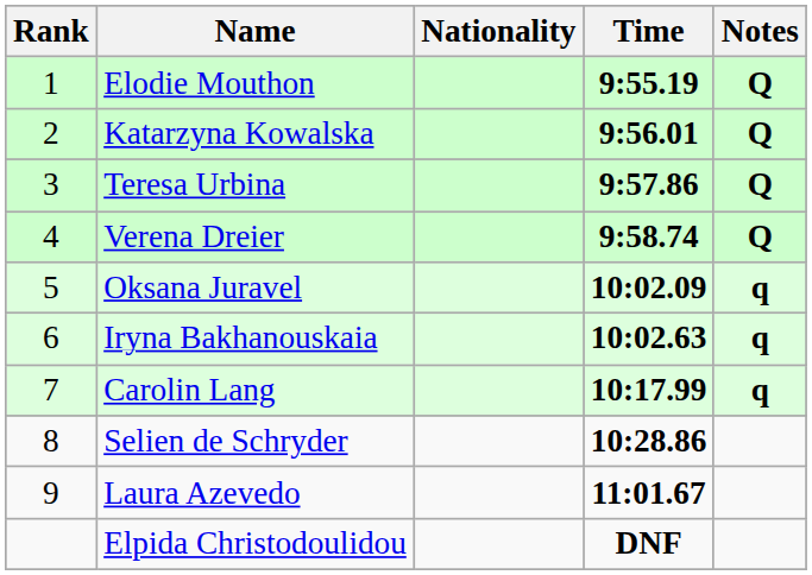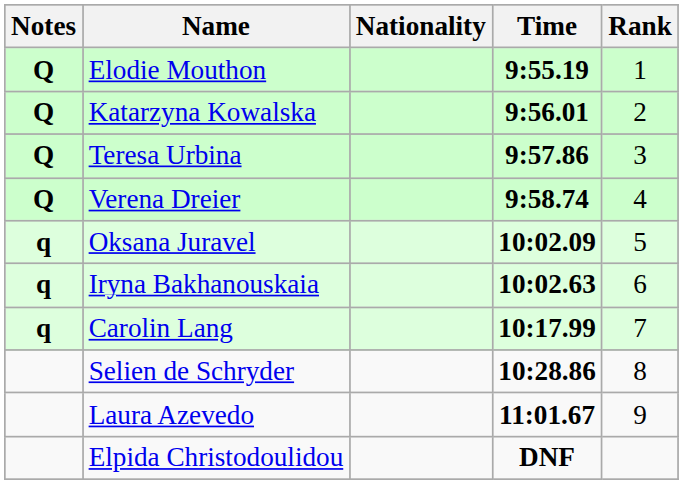 <table class="wikitable sortable" style="text-align:center">
 <tr>
-<th>Rank</th>
+<th>Notes</th>
 <th>Name</th>
 <th>Nationality</th>
 <th>Time</th>
-<th>Notes</th>
+<th>Rank</th>
 </tr>
 <tr bgcolor=ccffcc>
-<td>1</td>
+<td><strong>Q</strong></td>
 <td align=left><a href='#'>Elodie Mouthon</a></td>
 <td align=left></td>
 <td><strong>9:55.19</strong></td>
-<td><strong>Q</strong></td>
+<td>1</td>
 </tr>
 <tr bgcolor=ccffcc>
-<td>2</td>
+<td><strong>Q</strong></td>
 <td align=left><a href='#'>Katarzyna Kowalska</a></td>
 <td align=left></td>
 <td><strong>9:56.01</strong></td>
-<td><strong>Q</strong></td>
+<td>2</td>
 </tr>
 <tr bgcolor=ccffcc>
-<td>3</td>
+<td><strong>Q</strong></td>
 <td align=left><a href='#'>Teresa Urbina</a></td>
 <td align=left></td>
 <td><strong>9:57.86</strong></td>
-<td><strong>Q</strong></td>
+<td>3</td>
 </tr>
 <tr bgcolor=ccffcc>
-<td>4</td>
+<td><strong>Q</strong></td>
 <td align=left><a href='#'>Verena Dreier</a></td>
 <td align=left></td>
 <td><strong>9:58.74</strong></td>
-<td><strong>Q</strong></td>
+<td>4</td>
 </tr>
 <tr bgcolor=ddffdd>
-<td>5</td>
+<td><strong>q</strong></td>
 <td align=left><a href='#'>Oksana Juravel</a></td>
 <td align=left></td>
 <td><strong>10:02.09</strong></td>
-<td><strong>q</strong></td>
+<td>5</td>
 </tr>
 <tr bgcolor=ddffdd>
-<td>6</td>
+<td><strong>q</strong></td>
 <td align=left><a href='#'>Iryna Bakhanouskaia</a></td>
 <td align=left></td>
 <td><strong>10:02.63</strong></td>
-<td><strong>q</strong></td>
+<td>6</td>
 </tr>
 <tr bgcolor=ddffdd>
-<td>7</td>
+<td><strong>q</strong></td>
 <td align=left><a href='#'>Carolin Lang</a></td>
 <td align=left></td>
 <td><strong>10:17.99</strong></td>
-<td><strong>q</strong></td>
+<td>7</td>
 </tr>
 <tr>
-<td>8</td>
+<td></td>
 <td align=left><a href='#'>Selien de Schryder</a></td>
 <td align=left></td>
 <td><strong>10:28.86</strong></td>
-<td></td>
+<td>8</td>
 </tr>
 <tr>
-<td>9</td>
+<td></td>
 <td align=left><a href='#'>Laura Azevedo</a></td>
 <td align=left></td>
 <td><strong>11:01.67</strong></td>
-<td></td>
+<td>9</td>
 </tr>
 <tr>
 <td></td>
 <td align=left><a href='#'>Elpida Christodoulidou</a></td>
 <td align=left></td>
 <td><strong>DNF</strong></td>
 <td></td>
 </tr>
 </table>
